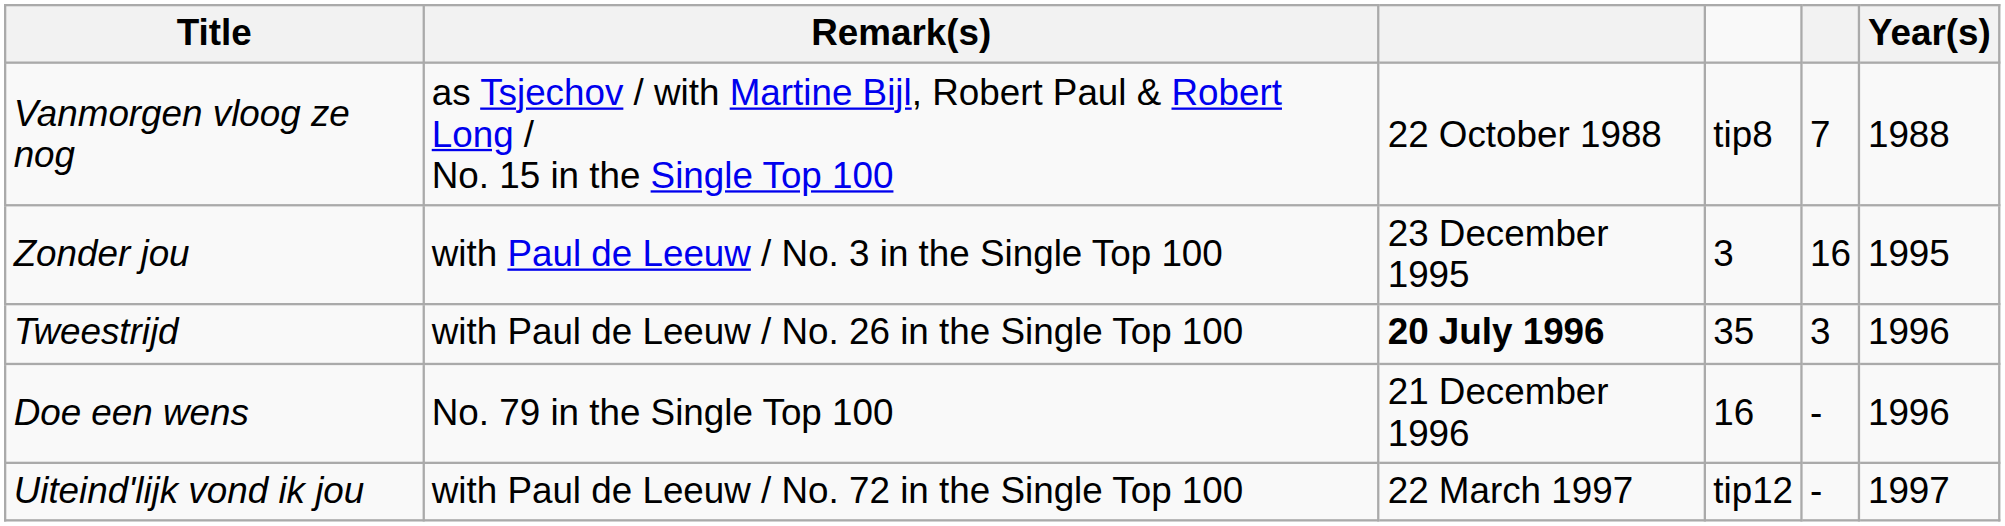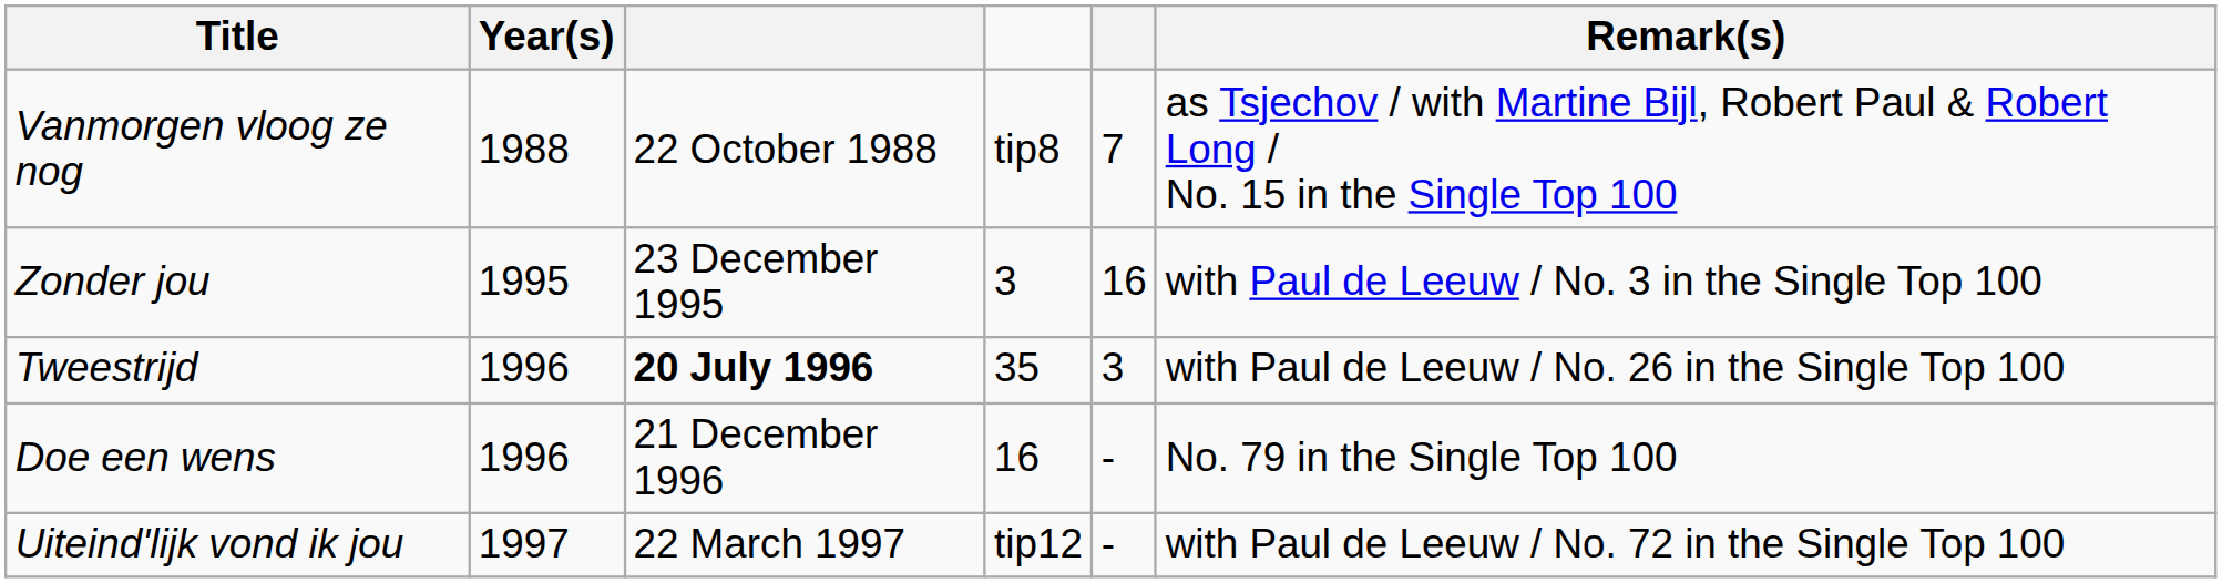 <table class="wikitable">
 <tr>
 <th>Title</th>
-<th>Remark(s)</th>
+<th>Year(s)</th>
 <th></th>
 <td></td>
 <th></th>
-<th>Year(s)</th>
+<th>Remark(s)</th>
 </tr>
 <tr>
 <td align="left"><em>Vanmorgen vloog ze nog</em></td>
-<td>as <a href='#'>Tsjechov</a> / with <a href='#'>Martine Bijl</a>, Robert Paul & <a href='#'>Robert Long</a> /<br> No. 15 in the <a href='#'>Single Top 100</a></td>
+<td>1988</td>
 <td>22 October 1988</td>
 <td>tip8</td>
 <td>7</td>
-<td>1988</td>
+<td>as <a href='#'>Tsjechov</a> / with <a href='#'>Martine Bijl</a>, Robert Paul & <a href='#'>Robert Long</a> /<br> No. 15 in the <a href='#'>Single Top 100</a></td>
 </tr>
 <tr>
 <td align="left"><em>Zonder jou</em></td>
-<td>with <a href='#'>Paul de Leeuw</a> / No. 3 in the Single Top 100</td>
+<td>1995</td>
 <td>23 December 1995</td>
 <td>3</td>
 <td>16</td>
-<td>1995</td>
+<td>with <a href='#'>Paul de Leeuw</a> / No. 3 in the Single Top 100</td>
 </tr>
 <tr>
 <td align="left"><em>Tweestrijd</em></td>
-<td>with Paul de Leeuw / No. 26 in the Single Top 100</td>
+<td>1996</td>
 <td><strong>20 July 1996</strong></td>
 <td>35</td>
 <td>3</td>
-<td>1996</td>
+<td>with Paul de Leeuw / No. 26 in the Single Top 100</td>
 </tr>
 <tr>
 <td align="left"><em>Doe een wens</em></td>
-<td>No. 79 in the Single Top 100</td>
+<td>1996</td>
 <td>21 December 1996</td>
 <td>16</td>
 <td>-</td>
-<td>1996</td>
+<td>No. 79 in the Single Top 100</td>
 </tr>
 <tr>
 <td align="left"><em>Uiteind'lijk vond ik jou</em></td>
-<td>with Paul de Leeuw / No. 72 in the Single Top 100</td>
+<td>1997</td>
 <td>22 March 1997</td>
 <td>tip12</td>
 <td>-</td>
-<td>1997</td>
+<td>with Paul de Leeuw / No. 72 in the Single Top 100</td>
 </tr>
 </table>
